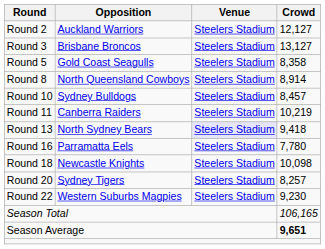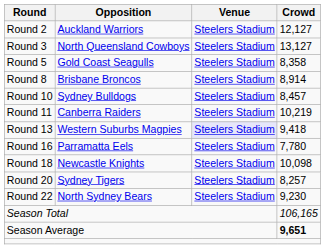 <table class="wikitable">
 <tr>
 <th>Round</th>
 <th>Opposition</th>
 <th>Venue</th>
 <th>Crowd</th>
 </tr>
 <tr>
 <td>Round 2</td>
 <td><a href='#'>Auckland Warriors</a></td>
 <td><a href='#'>Steelers Stadium</a></td>
 <td>12,127</td>
 </tr>
 <tr>
 <td>Round 3</td>
-<td><a href='#'>Brisbane Broncos</a></td>
+<td><a href='#'>North Queensland Cowboys</a></td>
 <td><a href='#'>Steelers Stadium</a></td>
 <td>13,127</td>
 </tr>
 <tr>
 <td>Round 5</td>
 <td><a href='#'>Gold Coast Seagulls</a></td>
 <td><a href='#'>Steelers Stadium</a></td>
 <td>8,358</td>
 </tr>
 <tr>
 <td>Round 8</td>
-<td><a href='#'>North Queensland Cowboys</a></td>
+<td><a href='#'>Brisbane Broncos</a></td>
 <td><a href='#'>Steelers Stadium</a></td>
 <td>8,914</td>
 </tr>
 <tr>
 <td>Round 10</td>
 <td><a href='#'>Sydney Bulldogs</a></td>
 <td><a href='#'>Steelers Stadium</a></td>
 <td>8,457</td>
 </tr>
 <tr>
 <td>Round 11</td>
 <td><a href='#'>Canberra Raiders</a></td>
 <td><a href='#'>Steelers Stadium</a></td>
 <td>10,219</td>
 </tr>
 <tr>
 <td>Round 13</td>
-<td><a href='#'>North Sydney Bears</a></td>
+<td><a href='#'>Western Suburbs Magpies</a></td>
 <td style="background: lavender;"><a href='#'>Steelers Stadium</a></td>
 <td>9,418</td>
 </tr>
 <tr>
 <td>Round 16</td>
 <td><a href='#'>Parramatta Eels</a></td>
 <td><a href='#'>Steelers Stadium</a></td>
 <td>7,780</td>
 </tr>
 <tr>
 <td>Round 18</td>
 <td><a href='#'>Newcastle Knights</a></td>
 <td><a href='#'>Steelers Stadium</a></td>
 <td>10,098</td>
 </tr>
 <tr>
 <td>Round 20</td>
 <td><a href='#'>Sydney Tigers</a></td>
 <td><a href='#'>Steelers Stadium</a></td>
 <td>8,257</td>
 </tr>
 <tr>
 <td>Round 22</td>
-<td><a href='#'>Western Suburbs Magpies</a></td>
+<td><a href='#'>North Sydney Bears</a></td>
 <td><a href='#'>Steelers Stadium</a></td>
 <td>9,230</td>
 </tr>
 <tr>
 <td colspan=3><em>Season Total</em></td>
 <td><em>106,165</em></td>
 </tr>
 <tr>
 <td colspan=3>Season Average</td>
 <td><strong>9,651</strong></td>
 </tr>
 <tr>
 <td colspan=4><small></small></td>
 </tr>
 </table>
